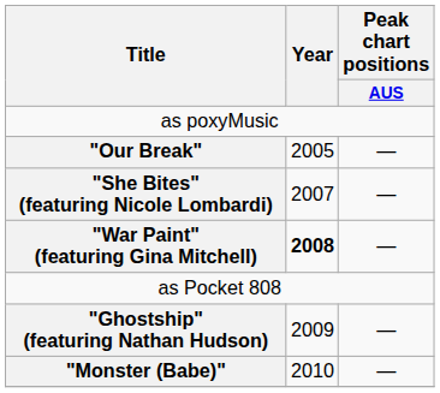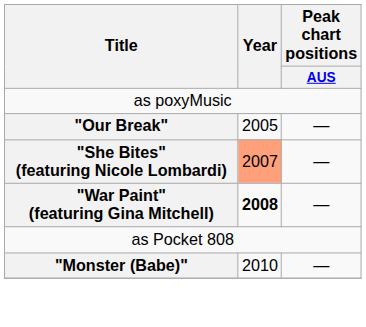 <table class="wikitable plainrowheaders" style="text-align:center;">
 <tr>
 <th scope="col" rowspan="2" style="width:14em;">Title</th>
 <th scope="col" rowspan="2" style="width:1em;">Year</th>
 <th scope="col" colspan="1">Peak chart positions</th>
 </tr>
 <tr>
 <th scope="col" style="width:3em;font-size:85%;"><a href='#'>AUS</a><br></th>
 </tr>
 <tr>
 <td colspan="3">as poxyMusic</td>
 </tr>
 <tr>
 <th scope="row">"Our Break"</th>
 <td>2005</td>
 <td>—</td>
 </tr>
 <tr>
 <th scope="row">"She Bites" <br> (featuring Nicole Lombardi)</th>
-<td>2007</td>
+<td style="background: lightsalmon;">2007</td>
 <td>—</td>
 </tr>
 <tr>
 <th scope="row">"War Paint" <br> (featuring Gina Mitchell)</th>
 <td><strong>2008</strong></td>
 <td>—</td>
 </tr>
 <tr>
 <td colspan="3">as Pocket 808</td>
 </tr>
 <tr>
-<th scope="row">"Ghostship" <br> (featuring Nathan Hudson)</th>
-<td>2009</td>
-<td>—</td>
-</tr>
-<tr>
 <th scope="row">"Monster (Babe)"</th>
 <td>2010</td>
 <td>—</td>
 </tr>
 <tr>
 </tr>
 </table>
